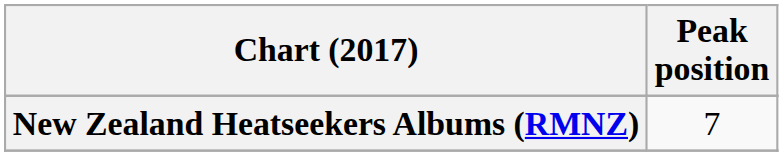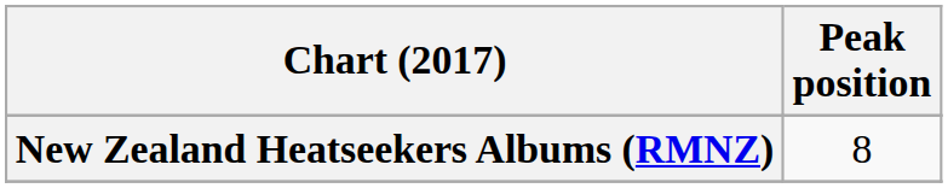 <table class="wikitable sortable plainrowheaders" style="text-align:center">
 <tr>
 <th scope="col">Chart (2017)</th>
 <th scope="col">Peak<br> position</th>
 </tr>
 <tr>
 </tr>
 <tr>
 <th scope="row">New Zealand Heatseekers Albums (<a href='#'>RMNZ</a>)</th>
-<td>7</td>
+<td>8</td>
 </tr>
 <tr>
 </tr>
 <tr>
 </tr>
 <tr>
 </tr>
 <tr>
 </tr>
 <tr>
 </tr>
 <tr>
 </tr>
 </table>
